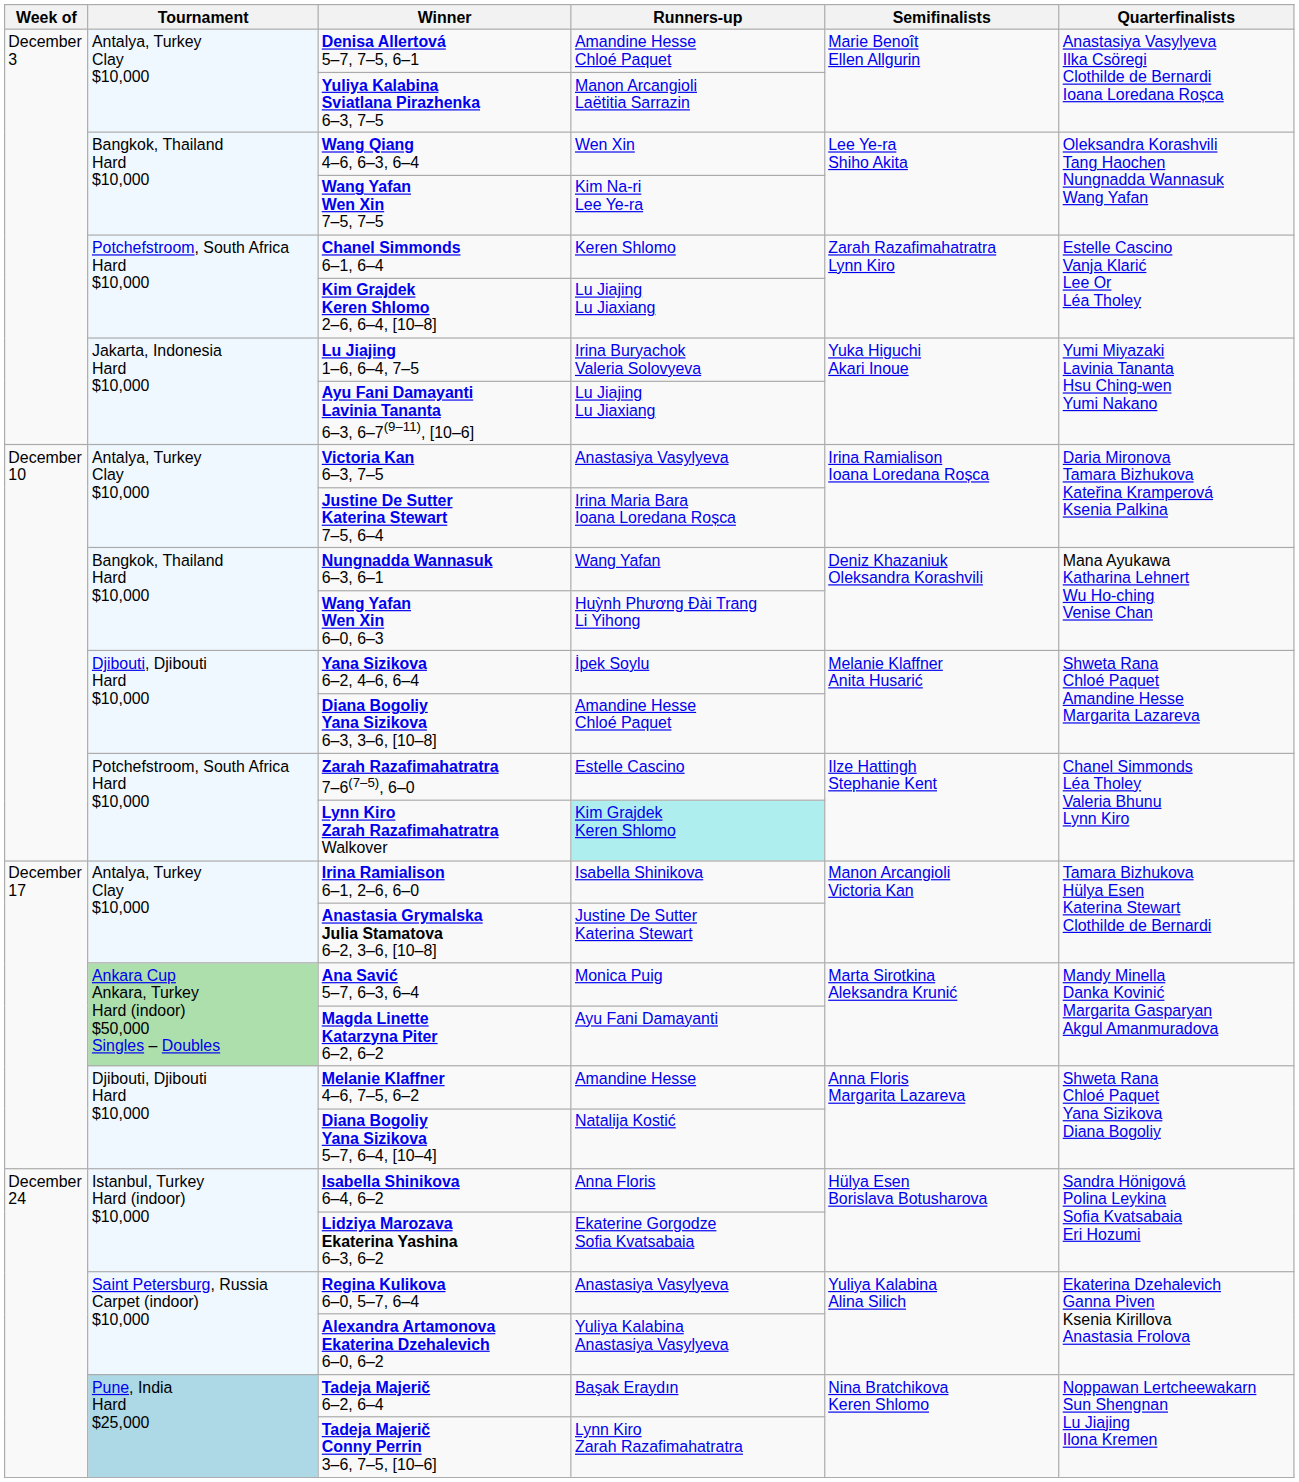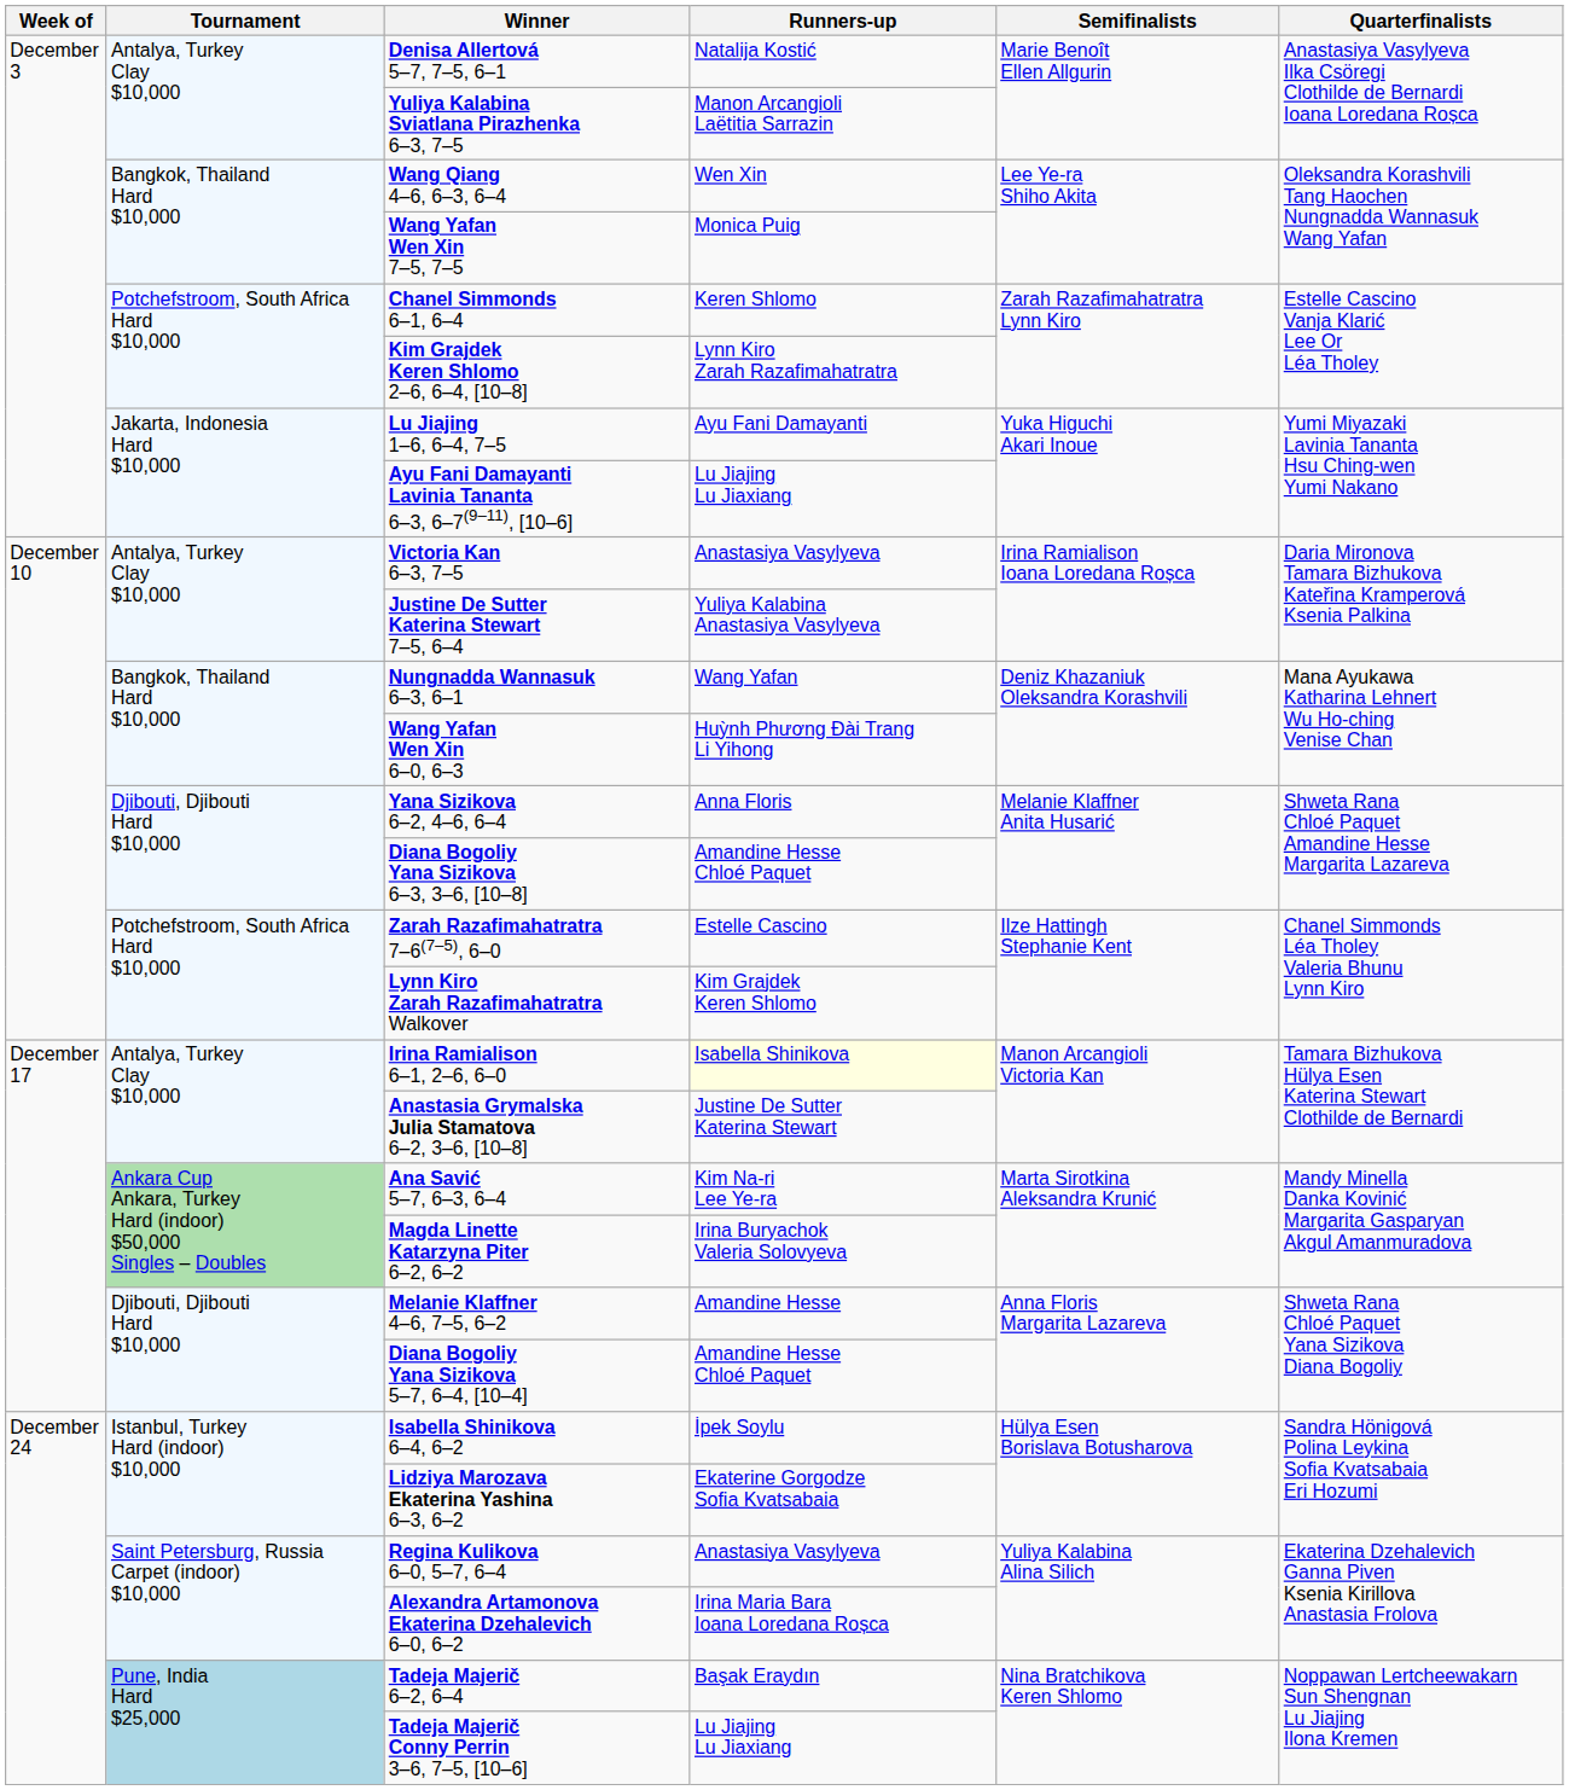 <table class="wikitable" style="font-size:85%;">
 <tr>
 <th width="65">Week of</th>
 <th width="190">Tournament</th>
 <th width="210">Winner</th>
 <th width="210">Runners-up</th>
 <th width="194">Semifinalists</th>
 <th width="194">Quarterfinalists</th>
 </tr>
 <tr valign=top>
 <td rowspan=8>December 3</td>
 <td rowspan="2" style="background:#f0f8ff;">Antalya, Turkey <br> Clay <br> $10,000 <br> </td>
 <td> <strong><a href='#'>Denisa Allertová</a></strong> <br> 5–7, 7–5, 6–1</td>
-<td> <a href='#'>Amandine Hesse</a> <br>  <a href='#'>Chloé Paquet</a></td>
+<td> <a href='#'>Natalija Kostić</a></td>
 <td rowspan=2> <a href='#'>Marie Benoît</a> <br>  <a href='#'>Ellen Allgurin</a></td>
 <td rowspan=2> <a href='#'>Anastasiya Vasylyeva</a> <br>  <a href='#'>Ilka Csöregi</a> <br>  <a href='#'>Clothilde de Bernardi</a> <br>  <a href='#'>Ioana Loredana Roșca</a></td>
 </tr>
 <tr valign=top>
 <td> <strong><a href='#'>Yuliya Kalabina</a> <br>  <a href='#'>Sviatlana Pirazhenka</a></strong> <br> 6–3, 7–5</td>
 <td> <a href='#'>Manon Arcangioli</a> <br>  <a href='#'>Laëtitia Sarrazin</a></td>
 </tr>
 <tr valign=top>
 <td rowspan="2" style="background:#f0f8ff;">Bangkok, Thailand <br> Hard <br> $10,000 <br> </td>
 <td> <strong><a href='#'>Wang Qiang</a></strong> <br> 4–6, 6–3, 6–4</td>
 <td> <a href='#'>Wen Xin</a></td>
 <td rowspan=2> <a href='#'>Lee Ye-ra</a> <br>  <a href='#'>Shiho Akita</a></td>
 <td rowspan=2> <a href='#'>Oleksandra Korashvili</a> <br>  <a href='#'>Tang Haochen</a> <br>  <a href='#'>Nungnadda Wannasuk</a> <br>  <a href='#'>Wang Yafan</a></td>
 </tr>
 <tr valign=top>
 <td> <strong><a href='#'>Wang Yafan</a> <br>  <a href='#'>Wen Xin</a></strong> <br> 7–5, 7–5</td>
-<td> <a href='#'>Kim Na-ri</a> <br>  <a href='#'>Lee Ye-ra</a></td>
+<td> <a href='#'>Monica Puig</a></td>
 </tr>
 <tr valign=top>
 <td rowspan="2" style="background:#f0f8ff;"><a href='#'>Potchefstroom</a>, South Africa <br> Hard <br> $10,000 <br> </td>
 <td> <strong><a href='#'>Chanel Simmonds</a></strong> <br> 6–1, 6–4</td>
 <td> <a href='#'>Keren Shlomo</a></td>
 <td rowspan=2> <a href='#'>Zarah Razafimahatratra</a> <br>  <a href='#'>Lynn Kiro</a></td>
 <td rowspan=2> <a href='#'>Estelle Cascino</a> <br>  <a href='#'>Vanja Klarić</a> <br>  <a href='#'>Lee Or</a> <br>  <a href='#'>Léa Tholey</a></td>
 </tr>
 <tr valign=top>
 <td> <strong><a href='#'>Kim Grajdek</a> <br>  <a href='#'>Keren Shlomo</a></strong> <br> 2–6, 6–4, [10–8]</td>
-<td> <a href='#'>Lu Jiajing</a> <br>  <a href='#'>Lu Jiaxiang</a></td>
+<td> <a href='#'>Lynn Kiro</a> <br>  <a href='#'>Zarah Razafimahatratra</a></td>
 </tr>
 <tr valign=top>
 <td rowspan="2" style="background:#f0f8ff;">Jakarta, Indonesia <br> Hard <br> $10,000 <br> </td>
 <td> <strong><a href='#'>Lu Jiajing</a></strong> <br> 1–6, 6–4, 7–5</td>
-<td> <a href='#'>Irina Buryachok</a> <br>  <a href='#'>Valeria Solovyeva</a></td>
+<td> <a href='#'>Ayu Fani Damayanti</a></td>
 <td rowspan=2> <a href='#'>Yuka Higuchi</a> <br>  <a href='#'>Akari Inoue</a></td>
 <td rowspan=2> <a href='#'>Yumi Miyazaki</a> <br>  <a href='#'>Lavinia Tananta</a> <br>  <a href='#'>Hsu Ching-wen</a> <br>  <a href='#'>Yumi Nakano</a></td>
 </tr>
 <tr valign=top>
 <td> <strong><a href='#'>Ayu Fani Damayanti</a> <br>  <a href='#'>Lavinia Tananta</a></strong> <br> 6–3, 6–7<sup>(9–11)</sup>, [10–6]</td>
 <td> <a href='#'>Lu Jiajing</a> <br>  <a href='#'>Lu Jiaxiang</a></td>
 </tr>
 <tr valign=top>
 <td rowspan=8>December 10</td>
 <td rowspan="2" style="background:#f0f8ff;">Antalya, Turkey <br> Clay <br> $10,000 <br> </td>
 <td> <strong><a href='#'>Victoria Kan</a></strong> <br> 6–3, 7–5</td>
 <td> <a href='#'>Anastasiya Vasylyeva</a></td>
 <td rowspan=2> <a href='#'>Irina Ramialison</a> <br>  <a href='#'>Ioana Loredana Roșca</a></td>
 <td rowspan=2> <a href='#'>Daria Mironova</a> <br>  <a href='#'>Tamara Bizhukova</a> <br>  <a href='#'>Kateřina Kramperová</a> <br>  <a href='#'>Ksenia Palkina</a></td>
 </tr>
 <tr valign=top>
 <td> <strong><a href='#'>Justine De Sutter</a> <br>  <a href='#'>Katerina Stewart</a></strong> <br> 7–5, 6–4</td>
-<td> <a href='#'>Irina Maria Bara</a> <br>  <a href='#'>Ioana Loredana Roșca</a></td>
+<td> <a href='#'>Yuliya Kalabina</a> <br>  <a href='#'>Anastasiya Vasylyeva</a></td>
 </tr>
 <tr valign=top>
 <td rowspan="2" style="background:#f0f8ff;">Bangkok, Thailand <br> Hard <br> $10,000 <br> </td>
 <td> <strong><a href='#'>Nungnadda Wannasuk</a></strong> <br> 6–3, 6–1</td>
 <td> <a href='#'>Wang Yafan</a></td>
 <td rowspan=2> <a href='#'>Deniz Khazaniuk</a> <br>  <a href='#'>Oleksandra Korashvili</a></td>
 <td rowspan=2> Mana Ayukawa <br>  <a href='#'>Katharina Lehnert</a> <br>  <a href='#'>Wu Ho-ching</a> <br>  <a href='#'>Venise Chan</a></td>
 </tr>
 <tr valign=top>
 <td> <strong><a href='#'>Wang Yafan</a> <br>  <a href='#'>Wen Xin</a></strong> <br> 6–0, 6–3</td>
 <td> <a href='#'>Huỳnh Phương Đài Trang</a> <br>  <a href='#'>Li Yihong</a></td>
 </tr>
 <tr valign=top>
 <td rowspan="2" style="background:#f0f8ff;"><a href='#'>Djibouti</a>, Djibouti <br> Hard <br> $10,000 <br> </td>
 <td> <strong><a href='#'>Yana Sizikova</a></strong> <br> 6–2, 4–6, 6–4</td>
-<td> <a href='#'>İpek Soylu</a></td>
+<td> <a href='#'>Anna Floris</a></td>
 <td rowspan=2> <a href='#'>Melanie Klaffner</a> <br>  <a href='#'>Anita Husarić</a></td>
 <td rowspan=2> <a href='#'>Shweta Rana</a> <br>  <a href='#'>Chloé Paquet</a> <br>  <a href='#'>Amandine Hesse</a> <br>  <a href='#'>Margarita Lazareva</a></td>
 </tr>
 <tr valign=top>
 <td> <strong><a href='#'>Diana Bogoliy</a> <br>  <a href='#'>Yana Sizikova</a></strong> <br> 6–3, 3–6, [10–8]</td>
 <td> <a href='#'>Amandine Hesse</a> <br>  <a href='#'>Chloé Paquet</a></td>
 </tr>
 <tr valign=top>
 <td rowspan="2" style="background:#f0f8ff;">Potchefstroom, South Africa <br> Hard <br> $10,000 <br> </td>
 <td> <strong><a href='#'>Zarah Razafimahatratra</a></strong> <br> 7–6<sup>(7–5)</sup>, 6–0</td>
 <td> <a href='#'>Estelle Cascino</a></td>
 <td rowspan=2> <a href='#'>Ilze Hattingh</a> <br>  <a href='#'>Stephanie Kent</a></td>
 <td rowspan=2> <a href='#'>Chanel Simmonds</a> <br>  <a href='#'>Léa Tholey</a> <br>  <a href='#'>Valeria Bhunu</a> <br>  <a href='#'>Lynn Kiro</a></td>
 </tr>
 <tr valign=top>
 <td> <strong><a href='#'>Lynn Kiro</a> <br>  <a href='#'>Zarah Razafimahatratra</a></strong> <br> Walkover</td>
-<td style="background: paleturquoise;"> <a href='#'>Kim Grajdek</a> <br>  <a href='#'>Keren Shlomo</a></td>
+<td> <a href='#'>Kim Grajdek</a> <br>  <a href='#'>Keren Shlomo</a></td>
 </tr>
 <tr valign=top>
 <td rowspan=6>December 17</td>
 <td rowspan="2" style="background:#f0f8ff;">Antalya, Turkey <br> Clay <br> $10,000 <br> </td>
 <td> <strong><a href='#'>Irina Ramialison</a></strong> <br> 6–1, 2–6, 6–0</td>
-<td> <a href='#'>Isabella Shinikova</a></td>
+<td style="background: lightyellow;"> <a href='#'>Isabella Shinikova</a></td>
 <td rowspan=2> <a href='#'>Manon Arcangioli</a> <br>  <a href='#'>Victoria Kan</a></td>
 <td rowspan=2> <a href='#'>Tamara Bizhukova</a> <br>  <a href='#'>Hülya Esen</a> <br>  <a href='#'>Katerina Stewart</a> <br>  <a href='#'>Clothilde de Bernardi</a></td>
 </tr>
 <tr valign=top>
 <td> <strong><a href='#'>Anastasia Grymalska</a> <br>  Julia Stamatova</strong> <br> 6–2, 3–6, [10–8]</td>
 <td> <a href='#'>Justine De Sutter</a> <br>  <a href='#'>Katerina Stewart</a></td>
 </tr>
 <tr valign=top>
 <td rowspan="2" style="background:#addfad;"><a href='#'>Ankara Cup</a> <br>  Ankara, Turkey <br> Hard (indoor) <br> $50,000 <br> <a href='#'>Singles</a> – <a href='#'>Doubles</a></td>
 <td> <strong><a href='#'>Ana Savić</a></strong> <br> 5–7, 6–3, 6–4</td>
-<td> <a href='#'>Monica Puig</a></td>
+<td> <a href='#'>Kim Na-ri</a> <br>  <a href='#'>Lee Ye-ra</a></td>
 <td rowspan=2> <a href='#'>Marta Sirotkina</a> <br>  <a href='#'>Aleksandra Krunić</a></td>
 <td rowspan=2> <a href='#'>Mandy Minella</a> <br>  <a href='#'>Danka Kovinić</a> <br>  <a href='#'>Margarita Gasparyan</a> <br>  <a href='#'>Akgul Amanmuradova</a></td>
 </tr>
 <tr valign=top>
 <td> <strong><a href='#'>Magda Linette</a> <br>  <a href='#'>Katarzyna Piter</a></strong> <br> 6–2, 6–2</td>
-<td> <a href='#'>Ayu Fani Damayanti</a></td>
+<td> <a href='#'>Irina Buryachok</a> <br>  <a href='#'>Valeria Solovyeva</a></td>
 </tr>
 <tr valign=top>
 <td rowspan="2" style="background:#f0f8ff;">Djibouti, Djibouti <br> Hard <br> $10,000 <br> </td>
 <td> <strong><a href='#'>Melanie Klaffner</a></strong> <br> 4–6, 7–5, 6–2</td>
 <td> <a href='#'>Amandine Hesse</a></td>
 <td rowspan=2> <a href='#'>Anna Floris</a> <br>  <a href='#'>Margarita Lazareva</a></td>
 <td rowspan=2> <a href='#'>Shweta Rana</a> <br>  <a href='#'>Chloé Paquet</a> <br>  <a href='#'>Yana Sizikova</a> <br>  <a href='#'>Diana Bogoliy</a></td>
 </tr>
 <tr valign=top>
 <td> <strong><a href='#'>Diana Bogoliy</a> <br>  <a href='#'>Yana Sizikova</a></strong> <br> 5–7, 6–4, [10–4]</td>
-<td> <a href='#'>Natalija Kostić</a></td>
+<td> <a href='#'>Amandine Hesse</a> <br>  <a href='#'>Chloé Paquet</a></td>
 </tr>
 <tr valign=top>
 <td rowspan=6>December 24</td>
 <td rowspan="2" style="background:#f0f8ff;">Istanbul, Turkey <br> Hard (indoor) <br> $10,000 <br> </td>
 <td> <strong><a href='#'>Isabella Shinikova</a></strong> <br> 6–4, 6–2</td>
-<td> <a href='#'>Anna Floris</a></td>
+<td> <a href='#'>İpek Soylu</a></td>
 <td rowspan=2> <a href='#'>Hülya Esen</a> <br>  <a href='#'>Borislava Botusharova</a></td>
 <td rowspan=2> <a href='#'>Sandra Hönigová</a> <br>  <a href='#'>Polina Leykina</a> <br>  <a href='#'>Sofia Kvatsabaia</a> <br>  <a href='#'>Eri Hozumi</a></td>
 </tr>
 <tr valign=top>
 <td> <strong><a href='#'>Lidziya Marozava</a> <br>  Ekaterina Yashina</strong> <br> 6–3, 6–2</td>
 <td> <a href='#'>Ekaterine Gorgodze</a> <br>  <a href='#'>Sofia Kvatsabaia</a></td>
 </tr>
 <tr valign=top>
 <td rowspan="2" style="background:#f0f8ff;"><a href='#'>Saint Petersburg</a>, Russia <br> Carpet (indoor) <br> $10,000 <br> </td>
 <td> <strong><a href='#'>Regina Kulikova</a></strong> <br> 6–0, 5–7, 6–4</td>
 <td> <a href='#'>Anastasiya Vasylyeva</a></td>
 <td rowspan=2> <a href='#'>Yuliya Kalabina</a> <br>  <a href='#'>Alina Silich</a></td>
 <td rowspan=2> <a href='#'>Ekaterina Dzehalevich</a> <br>  <a href='#'>Ganna Piven</a> <br>  Ksenia Kirillova <br>  <a href='#'>Anastasia Frolova</a></td>
 </tr>
 <tr valign=top>
 <td> <strong><a href='#'>Alexandra Artamonova</a> <br>  <a href='#'>Ekaterina Dzehalevich</a></strong> <br> 6–0, 6–2</td>
-<td> <a href='#'>Yuliya Kalabina</a> <br>  <a href='#'>Anastasiya Vasylyeva</a></td>
+<td> <a href='#'>Irina Maria Bara</a> <br>  <a href='#'>Ioana Loredana Roșca</a></td>
 </tr>
 <tr valign=top>
 <td rowspan="2" style="background:lightblue;"><a href='#'>Pune</a>, India <br> Hard <br> $25,000 <br>  </td>
 <td> <strong><a href='#'>Tadeja Majerič</a></strong> <br> 6–2, 6–4</td>
 <td> <a href='#'>Başak Eraydın</a></td>
 <td rowspan=2> <a href='#'>Nina Bratchikova</a> <br>  <a href='#'>Keren Shlomo</a></td>
 <td rowspan=2> <a href='#'>Noppawan Lertcheewakarn</a> <br>  <a href='#'>Sun Shengnan</a> <br>  <a href='#'>Lu Jiajing</a> <br>  <a href='#'>Ilona Kremen</a></td>
 </tr>
 <tr valign=top>
 <td> <strong><a href='#'>Tadeja Majerič</a> <br>  <a href='#'>Conny Perrin</a></strong> <br> 3–6, 7–5, [10–6]</td>
-<td> <a href='#'>Lynn Kiro</a> <br>  <a href='#'>Zarah Razafimahatratra</a></td>
+<td> <a href='#'>Lu Jiajing</a> <br>  <a href='#'>Lu Jiaxiang</a></td>
 </tr>
 </table>
